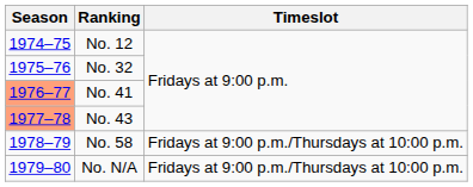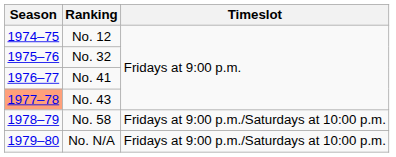 <table class="wikitable">
 <tr>
 <th>Season</th>
 <th>Ranking</th>
 <th>Timeslot</th>
 </tr>
 <tr>
 <td><a href='#'>1974–75</a></td>
 <td style="text-align:center;">No. 12</td>
 <td rowspan="4">Fridays at 9:00 p.m.</td>
 </tr>
 <tr>
 <td><a href='#'>1975–76</a></td>
 <td style="text-align:center;">No. 32</td>
 </tr>
 <tr>
-<td style="background: lightsalmon;"><a href='#'>1976–77</a></td>
+<td><a href='#'>1976–77</a></td>
 <td style="text-align:center;">No. 41</td>
 </tr>
 <tr>
 <td style="background: lightsalmon;"><a href='#'>1977–78</a></td>
 <td style="text-align:center;">No. 43</td>
 </tr>
 <tr>
 <td><a href='#'>1978–79</a></td>
 <td style="text-align:center;">No. 58</td>
-<td>Fridays at 9:00 p.m./Thursdays at 10:00 p.m.</td>
+<td>Fridays at 9:00 p.m./Saturdays at 10:00 p.m.</td>
 </tr>
 <tr>
 <td><a href='#'>1979–80</a></td>
 <td style="text-align:center;">No. N/A</td>
-<td>Fridays at 9:00 p.m./Thursdays at 10:00 p.m.</td>
+<td>Fridays at 9:00 p.m./Saturdays at 10:00 p.m.</td>
 </tr>
 </table>
